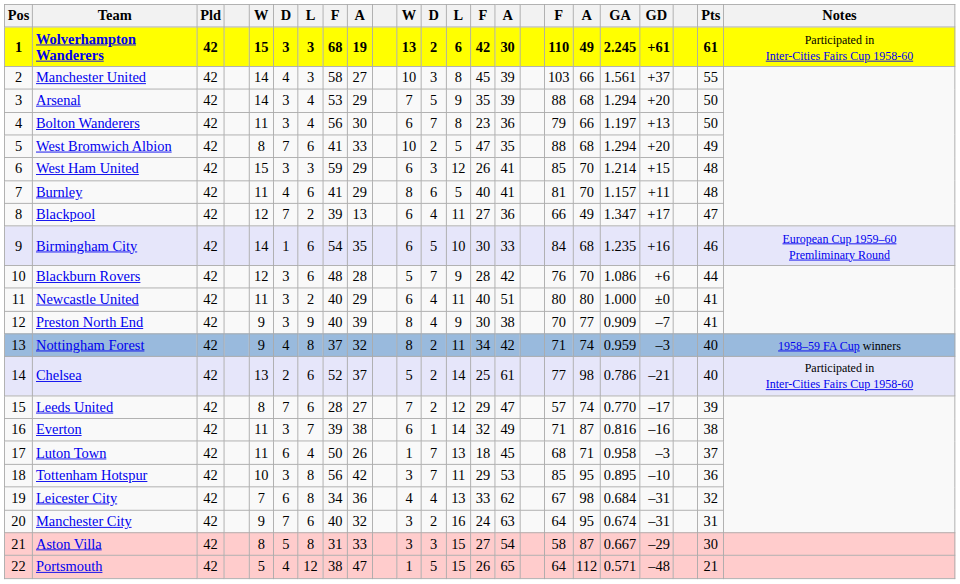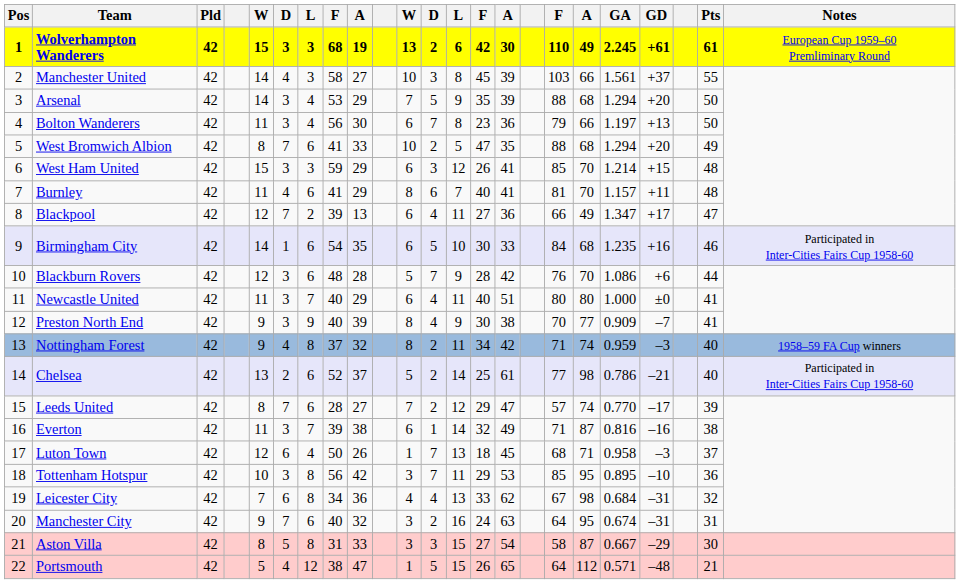 <table class="wikitable" style="text-align: center;">
 <tr>
 <th width=20>Pos</th>
 <th width=175>Team</th>
 <th width=20>Pld</th>
 <th width=20></th>
 <th width=20>W</th>
 <th width=20>D</th>
 <th width=20>L</th>
 <th width=20>F</th>
 <th width=20>A</th>
 <th width=20></th>
 <th width=20>W</th>
 <th width=20>D</th>
 <th width=20>L</th>
 <th width=20>F</th>
 <th width=20>A</th>
 <th width=20></th>
 <th width=20>F</th>
 <th width=20>A</th>
 <th width=20>GA</th>
 <th width=30>GD</th>
 <th width=20></th>
 <th width=20>Pts</th>
 <th width=250>Notes</th>
 </tr>
 <tr bgcolor=#FFFF00>
 <td><strong>1</strong></td>
 <td align=left><strong><a href='#'>Wolverhampton Wanderers</a></strong></td>
 <td><strong>42</strong></td>
 <td></td>
 <td><strong>15</strong></td>
 <td><strong>3</strong></td>
 <td><strong>3</strong></td>
 <td><strong>68</strong></td>
 <td><strong>19</strong></td>
 <td></td>
 <td><strong>13</strong></td>
 <td><strong>2</strong></td>
 <td><strong>6</strong></td>
 <td><strong>42</strong></td>
 <td><strong>30</strong></td>
 <td></td>
 <td><strong>110</strong></td>
 <td><strong>49</strong></td>
 <td><strong>2.245</strong></td>
 <td align=right><strong>+61</strong></td>
 <td></td>
 <td><strong>61</strong></td>
-<td><small>Participated in <br><a href='#'>Inter-Cities Fairs Cup 1958-60</a> </small></td>
+<td><small><a href='#'>European Cup 1959–60 <br> Premliminary Round</a> </small></td>
 </tr>
 <tr>
 <td>2</td>
 <td align=left><a href='#'>Manchester United</a></td>
 <td>42</td>
 <td></td>
 <td>14</td>
 <td>4</td>
 <td>3</td>
 <td>58</td>
 <td>27</td>
 <td></td>
 <td>10</td>
 <td>3</td>
 <td>8</td>
 <td>45</td>
 <td>39</td>
 <td></td>
 <td>103</td>
 <td>66</td>
 <td>1.561</td>
 <td align=right>+37</td>
 <td></td>
 <td>55</td>
 </tr>
 <tr>
 <td>3</td>
 <td align=left><a href='#'>Arsenal</a></td>
 <td>42</td>
 <td></td>
 <td>14</td>
 <td>3</td>
 <td>4</td>
 <td>53</td>
 <td>29</td>
 <td></td>
 <td>7</td>
 <td>5</td>
 <td>9</td>
 <td>35</td>
 <td>39</td>
 <td></td>
 <td>88</td>
 <td>68</td>
 <td>1.294</td>
 <td align=right>+20</td>
 <td></td>
 <td>50</td>
 </tr>
 <tr>
 <td>4</td>
 <td align=left><a href='#'>Bolton Wanderers</a></td>
 <td>42</td>
 <td></td>
 <td>11</td>
 <td>3</td>
 <td>4</td>
 <td>56</td>
 <td>30</td>
 <td></td>
 <td>6</td>
 <td>7</td>
 <td>8</td>
 <td>23</td>
 <td>36</td>
 <td></td>
 <td>79</td>
 <td>66</td>
 <td>1.197</td>
 <td align=right>+13</td>
 <td></td>
 <td>50</td>
 </tr>
 <tr>
 <td>5</td>
 <td align=left><a href='#'>West Bromwich Albion</a></td>
 <td>42</td>
 <td></td>
 <td>8</td>
 <td>7</td>
 <td>6</td>
 <td>41</td>
 <td>33</td>
 <td></td>
 <td>10</td>
 <td>2</td>
 <td>5</td>
 <td>47</td>
 <td>35</td>
 <td></td>
 <td>88</td>
 <td>68</td>
 <td>1.294</td>
 <td align=right>+20</td>
 <td></td>
 <td>49</td>
 </tr>
 <tr>
 <td>6</td>
 <td align=left><a href='#'>West Ham United</a></td>
 <td>42</td>
 <td></td>
 <td>15</td>
 <td>3</td>
 <td>3</td>
 <td>59</td>
 <td>29</td>
 <td></td>
 <td>6</td>
 <td>3</td>
 <td>12</td>
 <td>26</td>
 <td>41</td>
 <td></td>
 <td>85</td>
 <td>70</td>
 <td>1.214</td>
 <td align=right>+15</td>
 <td></td>
 <td>48</td>
 </tr>
 <tr>
 <td>7</td>
 <td align=left><a href='#'>Burnley</a></td>
 <td>42</td>
 <td></td>
 <td>11</td>
 <td>4</td>
 <td>6</td>
 <td>41</td>
 <td>29</td>
 <td></td>
 <td>8</td>
 <td>6</td>
-<td>5</td>
+<td>7</td>
 <td>40</td>
 <td>41</td>
 <td></td>
 <td>81</td>
 <td>70</td>
 <td>1.157</td>
 <td align=right>+11</td>
 <td></td>
 <td>48</td>
 </tr>
 <tr>
 <td>8</td>
 <td align=left><a href='#'>Blackpool</a></td>
 <td>42</td>
 <td></td>
 <td>12</td>
 <td>7</td>
 <td>2</td>
 <td>39</td>
 <td>13</td>
 <td></td>
 <td>6</td>
 <td>4</td>
 <td>11</td>
 <td>27</td>
 <td>36</td>
 <td></td>
 <td>66</td>
 <td>49</td>
 <td>1.347</td>
 <td align=right>+17</td>
 <td></td>
 <td>47</td>
 </tr>
 <tr style="background:#E6E6FA;">
 <td>9</td>
 <td align=left><a href='#'>Birmingham City</a></td>
 <td>42</td>
 <td></td>
 <td>14</td>
 <td>1</td>
 <td>6</td>
 <td>54</td>
 <td>35</td>
 <td></td>
 <td>6</td>
 <td>5</td>
 <td>10</td>
 <td>30</td>
 <td>33</td>
 <td></td>
 <td>84</td>
 <td>68</td>
 <td>1.235</td>
 <td align=right>+16</td>
 <td></td>
 <td>46</td>
-<td><small><a href='#'>European Cup 1959–60 <br> Premliminary Round</a> </small></td>
+<td><small>Participated in <br><a href='#'>Inter-Cities Fairs Cup 1958-60</a> </small></td>
 </tr>
 <tr>
 <td>10</td>
 <td align=left><a href='#'>Blackburn Rovers</a></td>
 <td>42</td>
 <td></td>
 <td>12</td>
 <td>3</td>
 <td>6</td>
 <td>48</td>
 <td>28</td>
 <td></td>
 <td>5</td>
 <td>7</td>
 <td>9</td>
 <td>28</td>
 <td>42</td>
 <td></td>
 <td>76</td>
 <td>70</td>
 <td>1.086</td>
 <td align=right>+6</td>
 <td></td>
 <td>44</td>
 </tr>
 <tr>
 <td>11</td>
 <td align=left><a href='#'>Newcastle United</a></td>
 <td>42</td>
 <td></td>
 <td>11</td>
 <td>3</td>
-<td>2</td>
+<td>7</td>
 <td>40</td>
 <td>29</td>
 <td></td>
 <td>6</td>
 <td>4</td>
 <td>11</td>
 <td>40</td>
 <td>51</td>
 <td></td>
 <td>80</td>
 <td>80</td>
 <td>1.000</td>
 <td align=right>±0</td>
 <td></td>
 <td>41</td>
 </tr>
 <tr>
 <td>12</td>
 <td align=left><a href='#'>Preston North End</a></td>
 <td>42</td>
 <td></td>
 <td>9</td>
 <td>3</td>
 <td>9</td>
 <td>40</td>
 <td>39</td>
 <td></td>
 <td>8</td>
 <td>4</td>
 <td>9</td>
 <td>30</td>
 <td>38</td>
 <td></td>
 <td>70</td>
 <td>77</td>
 <td>0.909</td>
 <td align=right>–7</td>
 <td></td>
 <td>41</td>
 </tr>
 <tr style="background:#99BADD;">
 <td>13</td>
 <td align=left><a href='#'>Nottingham Forest</a></td>
 <td>42</td>
 <td></td>
 <td>9</td>
 <td>4</td>
 <td>8</td>
 <td>37</td>
 <td>32</td>
 <td></td>
 <td>8</td>
 <td>2</td>
 <td>11</td>
 <td>34</td>
 <td>42</td>
 <td></td>
 <td>71</td>
 <td>74</td>
 <td>0.959</td>
 <td align=right>–3</td>
 <td></td>
 <td>40</td>
 <td><small><a href='#'>1958–59 FA Cup</a> winners</small></td>
 </tr>
 <tr style="background:#E6E6FA;">
 <td>14</td>
 <td align=left><a href='#'>Chelsea</a></td>
 <td>42</td>
 <td></td>
 <td>13</td>
 <td>2</td>
 <td>6</td>
 <td>52</td>
 <td>37</td>
 <td></td>
 <td>5</td>
 <td>2</td>
 <td>14</td>
 <td>25</td>
 <td>61</td>
 <td></td>
 <td>77</td>
 <td>98</td>
 <td>0.786</td>
 <td align=right>–21</td>
 <td></td>
 <td>40</td>
 <td><small>Participated in <br><a href='#'>Inter-Cities Fairs Cup 1958-60</a> </small></td>
 </tr>
 <tr>
 <td>15</td>
 <td align=left><a href='#'>Leeds United</a></td>
 <td>42</td>
 <td></td>
 <td>8</td>
 <td>7</td>
 <td>6</td>
 <td>28</td>
 <td>27</td>
 <td></td>
 <td>7</td>
 <td>2</td>
 <td>12</td>
 <td>29</td>
 <td>47</td>
 <td></td>
 <td>57</td>
 <td>74</td>
 <td>0.770</td>
 <td align=right>–17</td>
 <td></td>
 <td>39</td>
 </tr>
 <tr>
 <td>16</td>
 <td align=left><a href='#'>Everton</a></td>
 <td>42</td>
 <td></td>
 <td>11</td>
 <td>3</td>
 <td>7</td>
 <td>39</td>
 <td>38</td>
 <td></td>
 <td>6</td>
 <td>1</td>
 <td>14</td>
 <td>32</td>
 <td>49</td>
 <td></td>
 <td>71</td>
 <td>87</td>
 <td>0.816</td>
 <td align=right>–16</td>
 <td></td>
 <td>38</td>
 </tr>
 <tr>
 <td>17</td>
 <td align=left><a href='#'>Luton Town</a></td>
 <td>42</td>
 <td></td>
-<td>11</td>
+<td>12</td>
 <td>6</td>
 <td>4</td>
 <td>50</td>
 <td>26</td>
 <td></td>
 <td>1</td>
 <td>7</td>
 <td>13</td>
 <td>18</td>
 <td>45</td>
 <td></td>
 <td>68</td>
 <td>71</td>
 <td>0.958</td>
 <td align=right>–3</td>
 <td></td>
 <td>37</td>
 </tr>
 <tr>
 <td>18</td>
 <td align=left><a href='#'>Tottenham Hotspur</a></td>
 <td>42</td>
 <td></td>
 <td>10</td>
 <td>3</td>
 <td>8</td>
 <td>56</td>
 <td>42</td>
 <td></td>
 <td>3</td>
 <td>7</td>
 <td>11</td>
 <td>29</td>
 <td>53</td>
 <td></td>
 <td>85</td>
 <td>95</td>
 <td>0.895</td>
 <td align=right>–10</td>
 <td></td>
 <td>36</td>
 </tr>
 <tr>
 <td>19</td>
 <td align=left><a href='#'>Leicester City</a></td>
 <td>42</td>
 <td></td>
 <td>7</td>
 <td>6</td>
 <td>8</td>
 <td>34</td>
 <td>36</td>
 <td></td>
 <td>4</td>
 <td>4</td>
 <td>13</td>
 <td>33</td>
 <td>62</td>
 <td></td>
 <td>67</td>
 <td>98</td>
 <td>0.684</td>
 <td align=right>–31</td>
 <td></td>
 <td>32</td>
 </tr>
 <tr>
 <td>20</td>
 <td align=left><a href='#'>Manchester City</a></td>
 <td>42</td>
 <td></td>
 <td>9</td>
 <td>7</td>
 <td>6</td>
 <td>40</td>
 <td>32</td>
 <td></td>
 <td>3</td>
 <td>2</td>
 <td>16</td>
 <td>24</td>
 <td>63</td>
 <td></td>
 <td>64</td>
 <td>95</td>
 <td>0.674</td>
 <td align=right>–31</td>
 <td></td>
 <td>31</td>
 </tr>
 <tr bgcolor="#FFCCCC">
 <td>21</td>
 <td align=left><a href='#'>Aston Villa</a></td>
 <td>42</td>
 <td></td>
 <td>8</td>
 <td>5</td>
 <td>8</td>
 <td>31</td>
 <td>33</td>
 <td></td>
 <td>3</td>
 <td>3</td>
 <td>15</td>
 <td>27</td>
 <td>54</td>
 <td></td>
 <td>58</td>
 <td>87</td>
 <td>0.667</td>
 <td align=right>–29</td>
 <td></td>
 <td>30</td>
 <td></td>
 </tr>
 <tr bgcolor="#FFCCCC">
 <td>22</td>
 <td align=left><a href='#'>Portsmouth</a></td>
 <td>42</td>
 <td></td>
 <td>5</td>
 <td>4</td>
 <td>12</td>
 <td>38</td>
 <td>47</td>
 <td></td>
 <td>1</td>
 <td>5</td>
 <td>15</td>
 <td>26</td>
 <td>65</td>
 <td></td>
 <td>64</td>
 <td>112</td>
 <td>0.571</td>
 <td align=right>–48</td>
 <td></td>
 <td>21</td>
 <td></td>
 </tr>
 </table>
